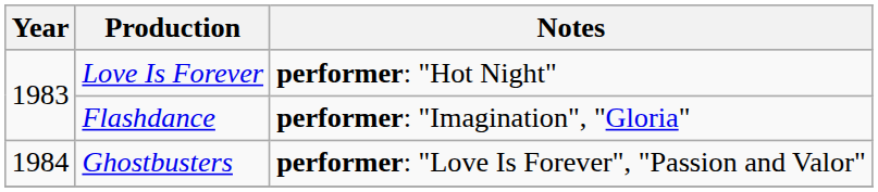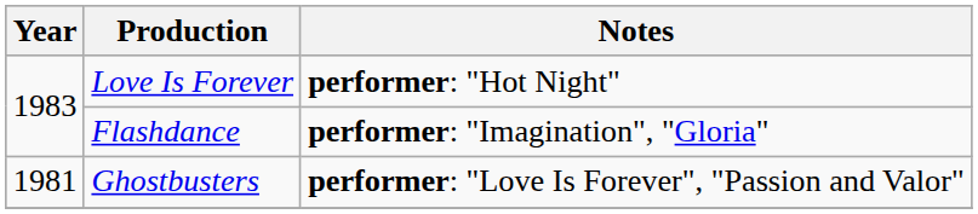 <table class="wikitable sortable">
 <tr>
 <th>Year</th>
 <th>Production</th>
 <th class="unsortable">Notes</th>
 </tr>
 <tr>
 <td rowspan="2">1983</td>
 <td><em><a href='#'>Love Is Forever</a></em></td>
 <td><strong>performer</strong>: "Hot Night"</td>
 </tr>
 <tr>
 <td><em><a href='#'>Flashdance</a></em></td>
 <td><strong>performer</strong>: "Imagination", "<a href='#'>Gloria</a>"</td>
 </tr>
 <tr>
-<td>1984</td>
+<td>1981</td>
 <td><em><a href='#'>Ghostbusters</a></em></td>
 <td><strong>performer</strong>: "Love Is Forever", "Passion and Valor"</td>
 </tr>
 <tr>
 </tr>
 </table>
